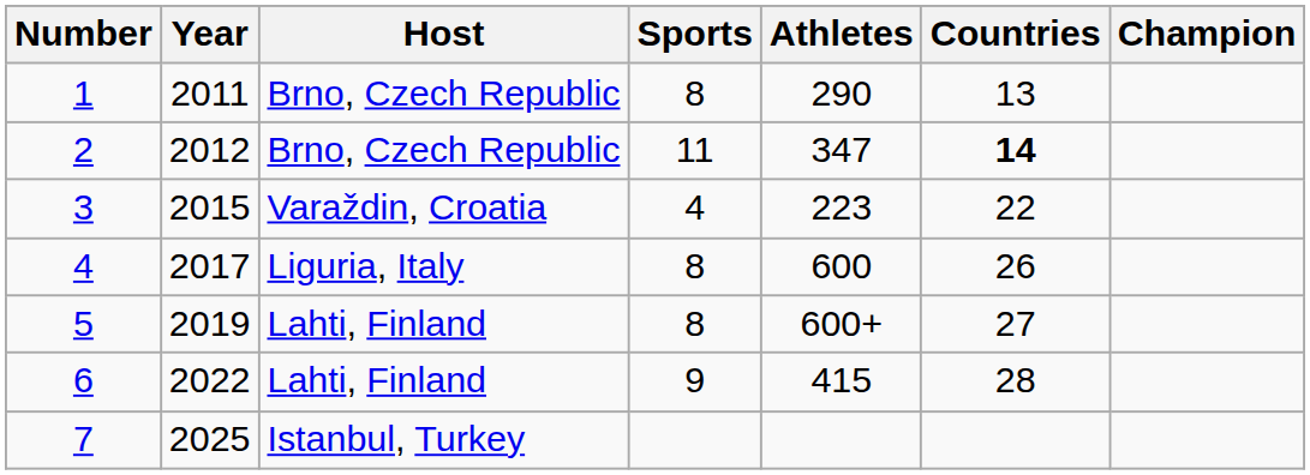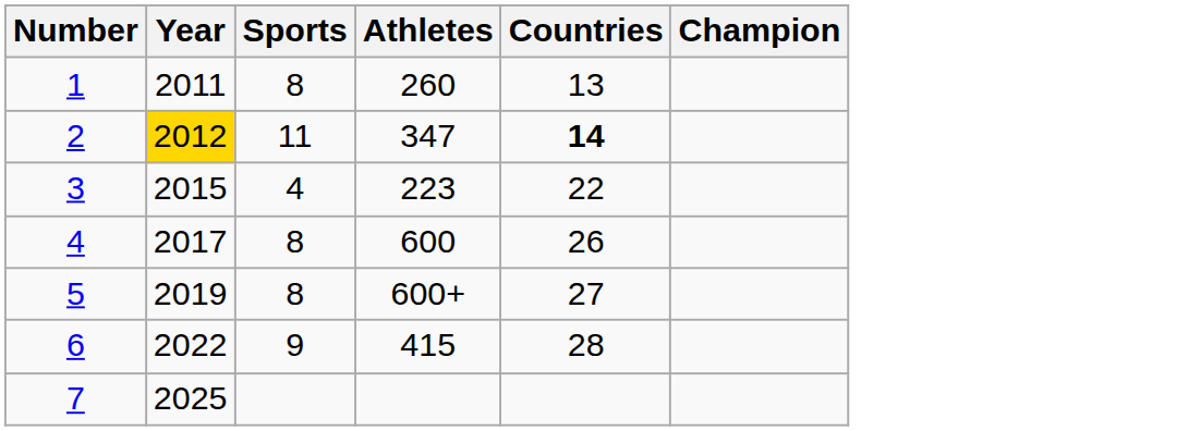 <table class="wikitable" border="1">
 <tr>
 <th>Number</th>
 <th>Year</th>
-<th>Host</th>
 <th>Sports</th>
 <th>Athletes</th>
 <th>Countries</th>
 <th>Champion</th>
 </tr>
 <tr>
 <td align=center><a href='#'>1</a></td>
 <td align=center>2011</td>
-<td> <a href='#'>Brno</a>, <a href='#'>Czech Republic</a></td>
 <td align=center>8</td>
-<td align=center>290</td>
+<td align=center>260</td>
 <td align=center>13</td>
 <td align=left></td>
 </tr>
 <tr>
 <td align=center><a href='#'>2</a></td>
-<td align=center>2012</td>
-<td> <a href='#'>Brno</a>, <a href='#'>Czech Republic</a></td>
+<td align=center style="background: gold;">2012</td>
 <td align=center>11</td>
 <td align=center>347</td>
 <td align=center><strong>14</strong></td>
 <td align=left></td>
 </tr>
 <tr>
 <td align=center><a href='#'>3</a></td>
 <td align=center>2015</td>
-<td> <a href='#'>Varaždin</a>, <a href='#'>Croatia</a></td>
 <td align=center>4</td>
 <td align=center>223</td>
 <td align=center>22</td>
 <td align=left></td>
 </tr>
 <tr>
 <td align=center><a href='#'>4</a></td>
 <td align=center>2017</td>
-<td> <a href='#'>Liguria</a>, <a href='#'>Italy</a></td>
 <td align=center>8</td>
 <td align=center>600</td>
 <td align=center>26</td>
 <td align=left></td>
 </tr>
 <tr>
 <td align=center><a href='#'>5</a></td>
 <td align=center>2019</td>
-<td> <a href='#'>Lahti</a>, <a href='#'>Finland</a></td>
 <td align=center>8</td>
 <td align=center>600+</td>
 <td align=center>27</td>
 <td align=left></td>
 </tr>
 <tr>
 <td align=center><a href='#'>6</a></td>
 <td align=center>2022</td>
-<td> <a href='#'>Lahti</a>, <a href='#'>Finland</a></td>
 <td align=center>9</td>
 <td align=center>415</td>
 <td align=center>28</td>
 <td align=left></td>
 </tr>
 <tr>
 <td align=center><a href='#'>7</a></td>
 <td align=center>2025</td>
-<td> <a href='#'>Istanbul</a>, <a href='#'>Turkey</a></td>
 <td align=center></td>
 <td align=center></td>
 <td align=center></td>
 <td align=left></td>
 </tr>
 </table>
